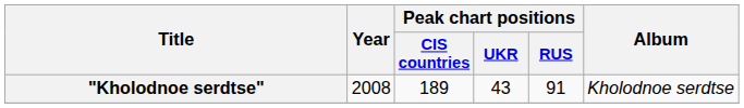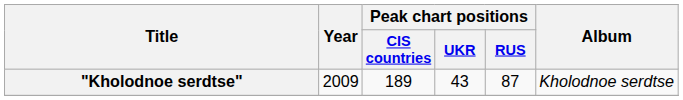 <table class="wikitable plainrowheaders" style="text-align:center;">
 <tr>
 <th scope="col" rowspan="2" style="width:19em;">Title</th>
 <th scope="col" rowspan="2">Year</th>
 <th scope="col" colspan="3">Peak chart positions</th>
 <th scope="col" rowspan="2">Album</th>
 </tr>
 <tr>
 <th scope="col" style="width:3em;font-size:90%;"><a href='#'>CIS<br>countries</a><br></th>
 <th scope="col" style="width:3em;font-size:90%;"><a href='#'>UKR</a><br></th>
 <th scope="col" style="width:3em;font-size:90%;"><a href='#'>RUS</a><br></th>
 </tr>
 <tr>
 <th scope="row">"Kholodnoe serdtse" <br></th>
-<td>2008</td>
+<td>2009</td>
 <td>189</td>
 <td>43</td>
-<td>91</td>
+<td>87</td>
 <td><em>Kholodnoe serdtse</em><br></td>
 </tr>
 <tr>
 </tr>
 </table>
